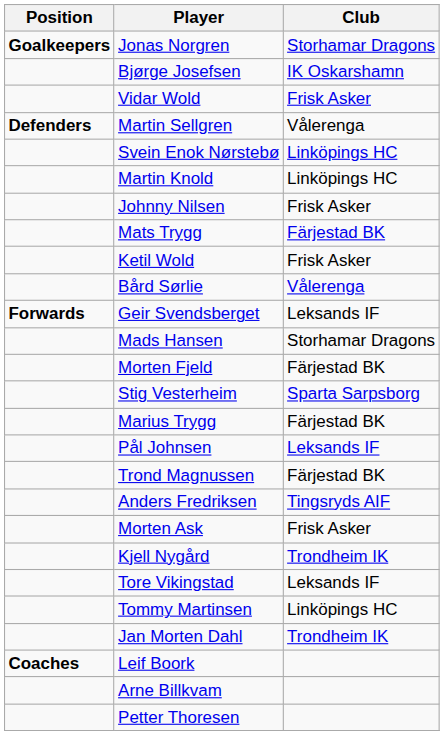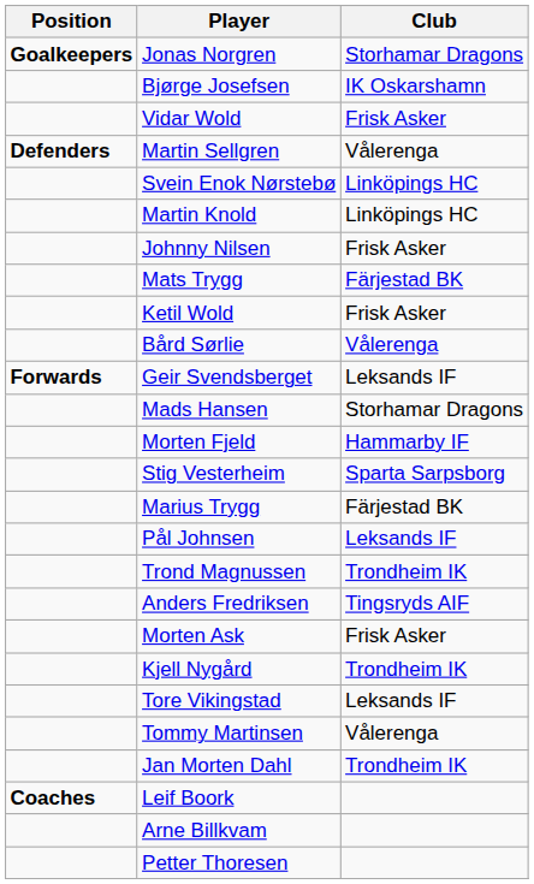 <table class=wikitable>
 <tr>
 <th>Position</th>
 <th>Player</th>
 <th>Club</th>
 </tr>
 <tr>
 <td><strong>Goalkeepers</strong></td>
 <td><a href='#'>Jonas Norgren</a></td>
 <td><a href='#'>Storhamar Dragons</a></td>
 </tr>
 <tr>
 <td></td>
 <td><a href='#'>Bjørge Josefsen</a></td>
 <td><a href='#'>IK Oskarshamn</a></td>
 </tr>
 <tr>
 <td></td>
 <td><a href='#'>Vidar Wold</a></td>
 <td><a href='#'>Frisk Asker</a></td>
 </tr>
 <tr>
 <td><strong>Defenders</strong></td>
 <td><a href='#'>Martin Sellgren</a></td>
 <td>Vålerenga</td>
 </tr>
 <tr>
 <td></td>
 <td><a href='#'>Svein Enok Nørstebø</a></td>
 <td><a href='#'>Linköpings HC</a></td>
 </tr>
 <tr>
 <td></td>
 <td><a href='#'>Martin Knold</a></td>
 <td>Linköpings HC</td>
 </tr>
 <tr>
 <td></td>
 <td><a href='#'>Johnny Nilsen</a></td>
 <td>Frisk Asker</td>
 </tr>
 <tr>
 <td></td>
 <td><a href='#'>Mats Trygg</a></td>
 <td><a href='#'>Färjestad BK</a></td>
 </tr>
 <tr>
 <td></td>
 <td><a href='#'>Ketil Wold</a></td>
 <td>Frisk Asker</td>
 </tr>
 <tr>
 <td></td>
 <td><a href='#'>Bård Sørlie</a></td>
 <td><a href='#'>Vålerenga</a></td>
 </tr>
 <tr>
 <td><strong>Forwards</strong></td>
 <td><a href='#'>Geir Svendsberget</a></td>
 <td>Leksands IF</td>
 </tr>
 <tr>
 <td></td>
 <td><a href='#'>Mads Hansen</a></td>
 <td>Storhamar Dragons</td>
 </tr>
 <tr>
 <td></td>
 <td><a href='#'>Morten Fjeld</a></td>
-<td>Färjestad BK</td>
+<td><a href='#'>Hammarby IF</a></td>
 </tr>
 <tr>
 <td></td>
 <td><a href='#'>Stig Vesterheim</a></td>
 <td><a href='#'>Sparta Sarpsborg</a></td>
 </tr>
 <tr>
 <td></td>
 <td><a href='#'>Marius Trygg</a></td>
 <td>Färjestad BK</td>
 </tr>
 <tr>
 <td></td>
 <td><a href='#'>Pål Johnsen</a></td>
 <td><a href='#'>Leksands IF</a></td>
 </tr>
 <tr>
 <td></td>
 <td><a href='#'>Trond Magnussen</a></td>
-<td>Färjestad BK</td>
+<td><a href='#'>Trondheim IK</a></td>
 </tr>
 <tr>
 <td></td>
 <td><a href='#'>Anders Fredriksen</a></td>
 <td><a href='#'>Tingsryds AIF</a></td>
 </tr>
 <tr>
 <td></td>
 <td><a href='#'>Morten Ask</a></td>
 <td>Frisk Asker</td>
 </tr>
 <tr>
 <td></td>
 <td><a href='#'>Kjell Nygård</a></td>
 <td><a href='#'>Trondheim IK</a></td>
 </tr>
 <tr>
 <td></td>
 <td><a href='#'>Tore Vikingstad</a></td>
 <td>Leksands IF</td>
 </tr>
 <tr>
 <td></td>
 <td><a href='#'>Tommy Martinsen</a></td>
-<td>Linköpings HC</td>
+<td>Vålerenga</td>
 </tr>
 <tr>
 <td></td>
 <td><a href='#'>Jan Morten Dahl</a></td>
 <td><a href='#'>Trondheim IK</a></td>
 </tr>
 <tr>
 <td><strong>Coaches</strong></td>
 <td><a href='#'>Leif Boork</a></td>
 <td></td>
 </tr>
 <tr>
 <td></td>
 <td><a href='#'>Arne Billkvam</a></td>
 <td></td>
 </tr>
 <tr>
 <td></td>
 <td><a href='#'>Petter Thoresen</a></td>
 <td></td>
 </tr>
 <tr>
 </tr>
 </table>
